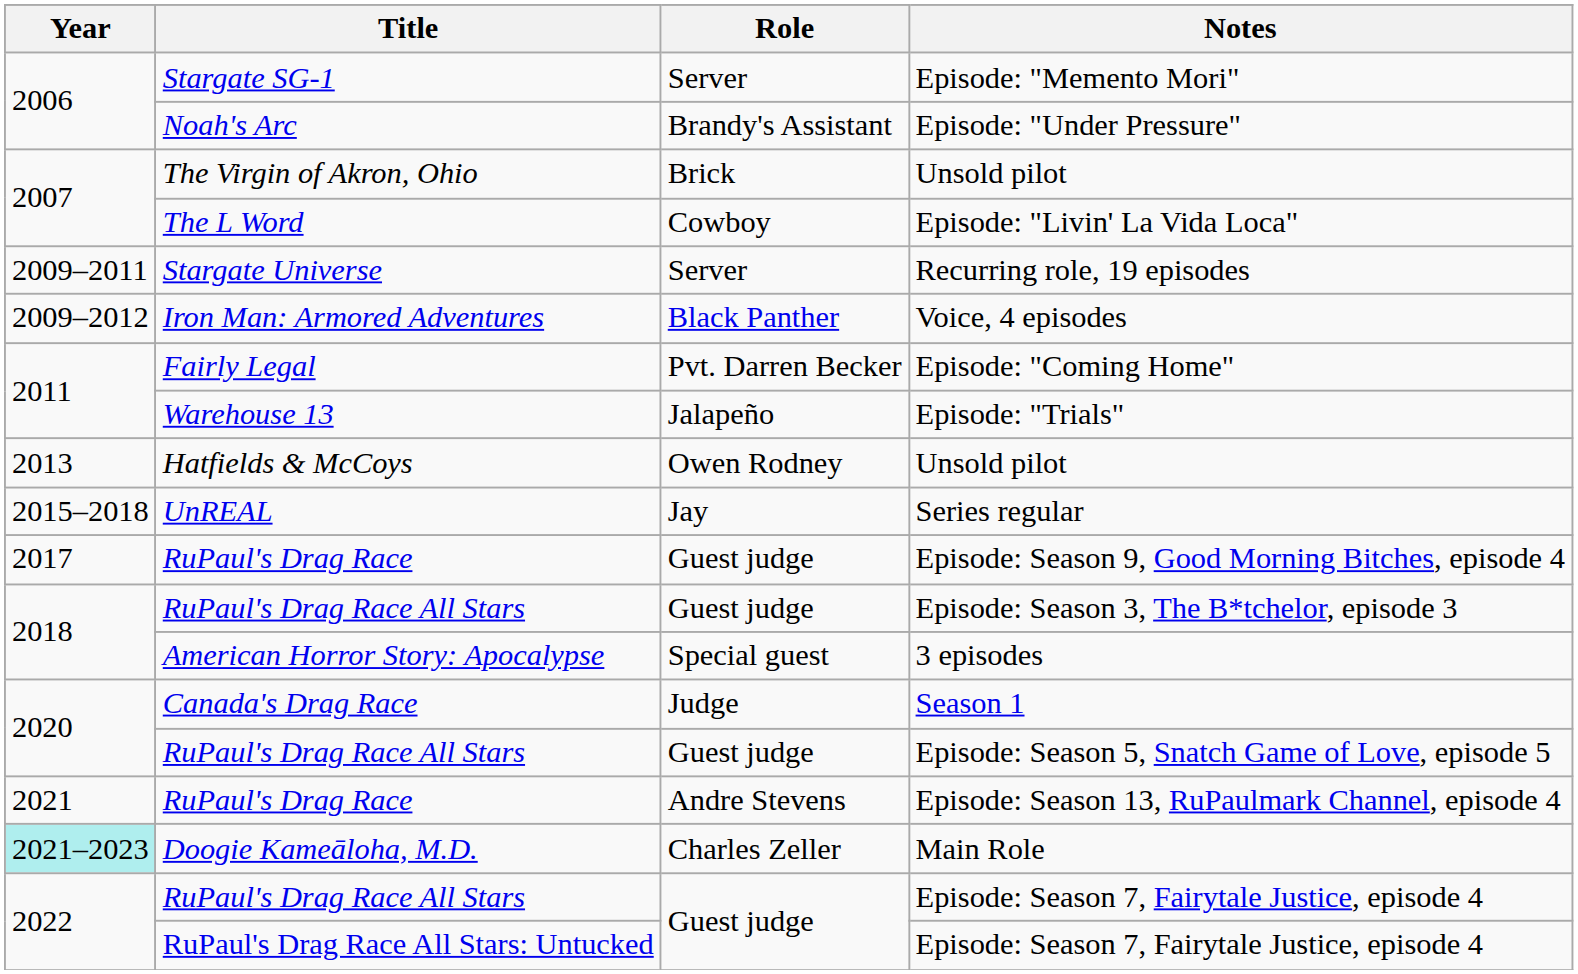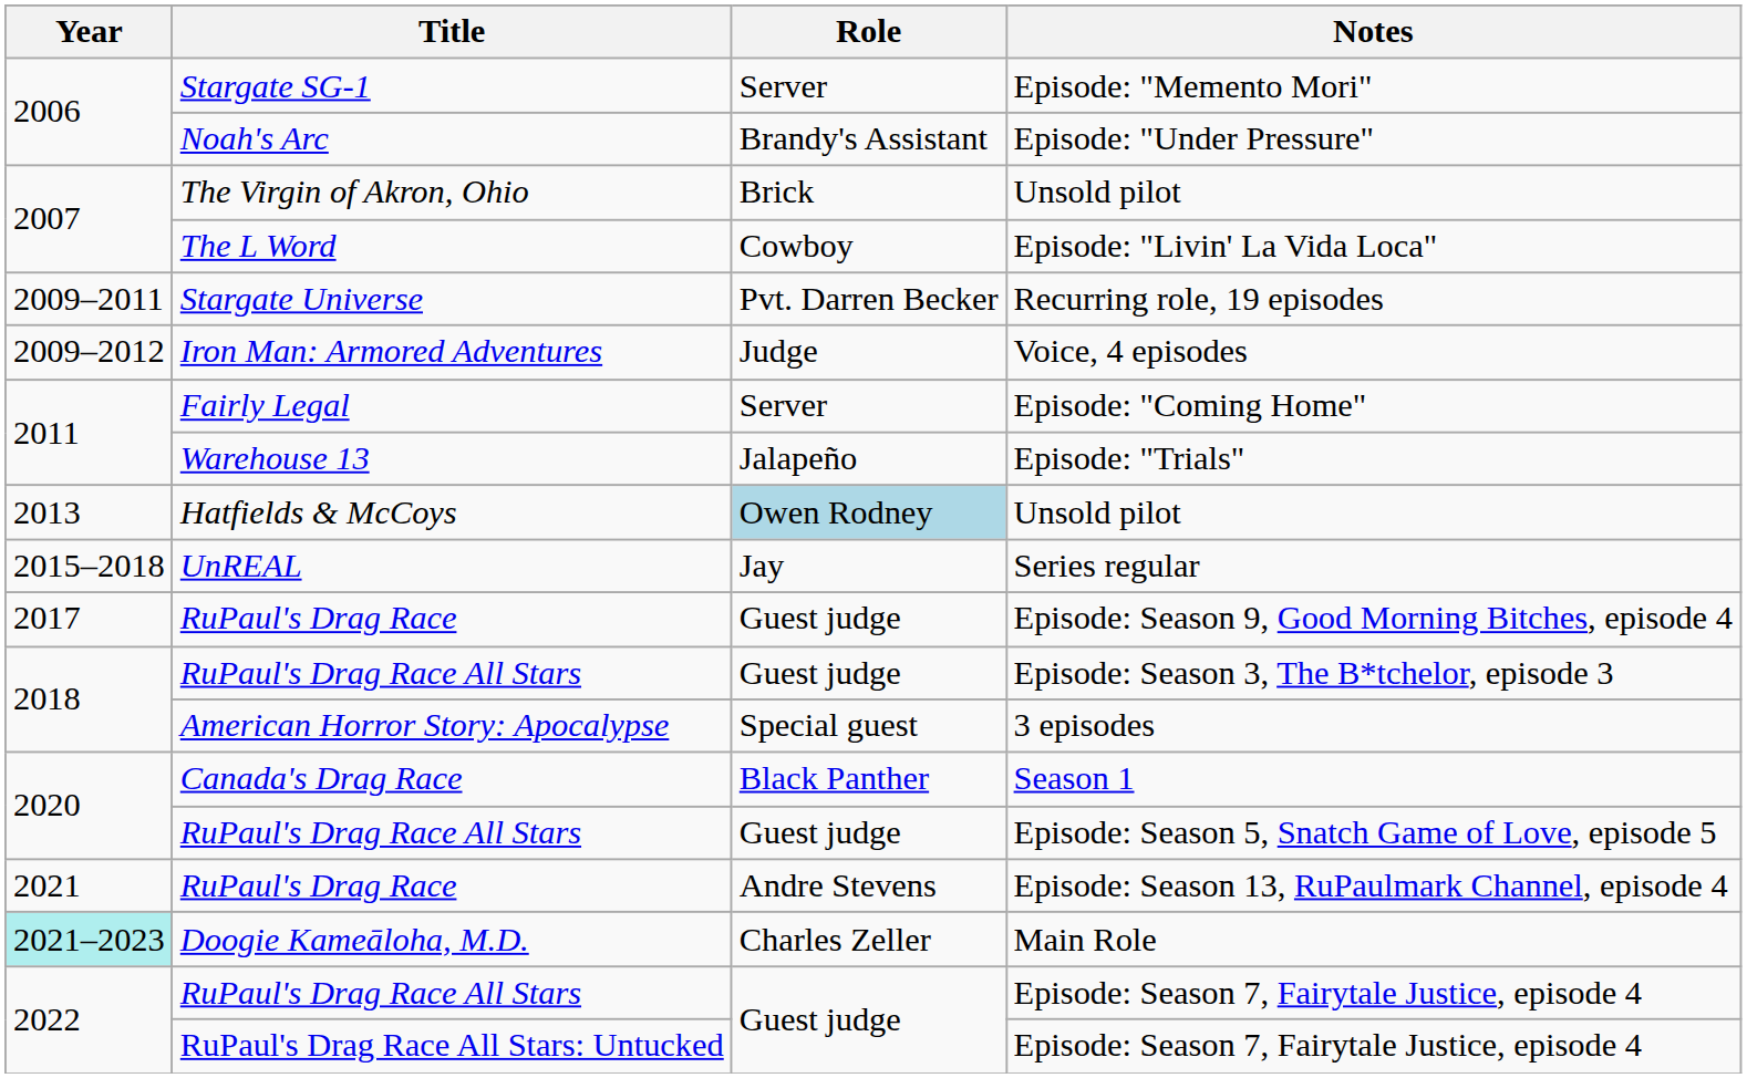 <table class="wikitable sortable">
 <tr>
 <th>Year</th>
 <th>Title</th>
 <th>Role</th>
 <th class="unsortable">Notes</th>
 </tr>
 <tr>
 <td rowspan="2">2006</td>
 <td><em><a href='#'>Stargate SG-1</a></em></td>
 <td>Server</td>
 <td>Episode: "Memento Mori"</td>
 </tr>
 <tr>
 <td><em><a href='#'>Noah's Arc</a></em></td>
 <td>Brandy's Assistant</td>
 <td>Episode: "Under Pressure"</td>
 </tr>
 <tr>
 <td rowspan="2">2007</td>
 <td data-sort-value="Virgin of Akron, Ohio, The"><em>The Virgin of Akron, Ohio</em></td>
 <td>Brick</td>
 <td>Unsold pilot</td>
 </tr>
 <tr>
 <td data-sort-value="L Word, The"><em><a href='#'>The L Word</a></em></td>
 <td>Cowboy</td>
 <td>Episode: "Livin' La Vida Loca"</td>
 </tr>
 <tr>
 <td>2009–2011</td>
 <td><em><a href='#'>Stargate Universe</a></em></td>
-<td>Server</td>
+<td>Pvt. Darren Becker</td>
 <td>Recurring role, 19 episodes</td>
 </tr>
 <tr>
 <td>2009–2012</td>
 <td><em><a href='#'>Iron Man: Armored Adventures</a></em></td>
-<td><a href='#'>Black Panther</a></td>
+<td>Judge</td>
 <td>Voice, 4 episodes</td>
 </tr>
 <tr>
 <td rowspan="2">2011</td>
 <td><em><a href='#'>Fairly Legal</a></em></td>
-<td>Pvt. Darren Becker</td>
+<td>Server</td>
 <td>Episode: "Coming Home"</td>
 </tr>
 <tr>
 <td><em><a href='#'>Warehouse 13</a></em></td>
 <td>Jalapeño</td>
 <td>Episode: "Trials"</td>
 </tr>
 <tr>
 <td>2013</td>
 <td><em>Hatfields & McCoys</em></td>
-<td>Owen Rodney</td>
+<td style="background: lightblue;">Owen Rodney</td>
 <td>Unsold pilot</td>
 </tr>
 <tr>
 <td>2015–2018</td>
 <td><em><a href='#'>UnREAL</a></em></td>
 <td>Jay</td>
 <td>Series regular</td>
 </tr>
 <tr>
 <td>2017</td>
 <td><em><a href='#'>RuPaul's Drag Race</a></em></td>
 <td>Guest judge</td>
 <td>Episode: Season 9, <a href='#'>Good Morning Bitches</a>, episode 4</td>
 </tr>
 <tr>
 <td rowspan="2">2018</td>
 <td><em><a href='#'>RuPaul's Drag Race All Stars</a></em></td>
 <td>Guest judge</td>
 <td>Episode: Season 3, <a href='#'>The B*tchelor</a>, episode 3</td>
 </tr>
 <tr>
 <td><em><a href='#'>American Horror Story: Apocalypse</a></em></td>
 <td>Special guest</td>
 <td>3 episodes</td>
 </tr>
 <tr>
 <td rowspan="2">2020</td>
 <td><em><a href='#'>Canada's Drag Race</a></em></td>
-<td>Judge</td>
+<td><a href='#'>Black Panther</a></td>
 <td><a href='#'>Season 1</a></td>
 </tr>
 <tr>
 <td><em><a href='#'>RuPaul's Drag Race All Stars</a></em></td>
 <td>Guest judge</td>
 <td>Episode: Season 5, <a href='#'>Snatch Game of Love</a>, episode 5</td>
 </tr>
 <tr>
 <td>2021</td>
 <td><em><a href='#'>RuPaul's Drag Race</a></em></td>
 <td>Andre Stevens</td>
 <td>Episode: Season 13, <a href='#'>RuPaulmark Channel</a>, episode 4</td>
 </tr>
 <tr>
 <td style="background: paleturquoise;">2021–2023</td>
 <td><em><a href='#'>Doogie Kameāloha, M.D.</a></em></td>
 <td>Charles Zeller</td>
 <td>Main Role</td>
 </tr>
 <tr>
 <td rowspan="2">2022</td>
 <td><em><a href='#'>RuPaul's Drag Race All Stars</a></em></td>
 <td rowspan="2">Guest judge</td>
 <td>Episode: Season 7, <a href='#'>Fairytale Justice</a>, episode 4</td>
 </tr>
 <tr>
 <td><a href='#'>RuPaul's Drag Race All Stars: Untucked</a></td>
 <td>Episode: Season 7, Fairytale Justice, episode 4</td>
 </tr>
 </table>
